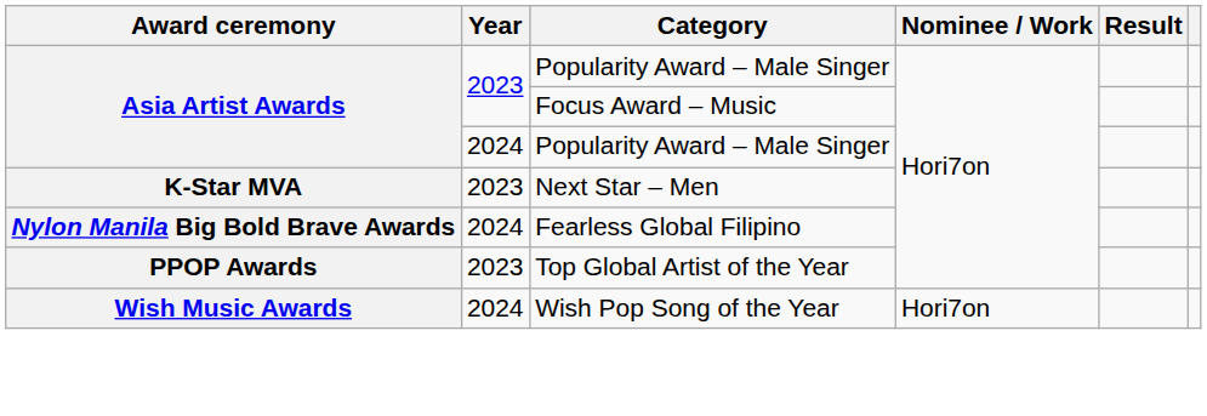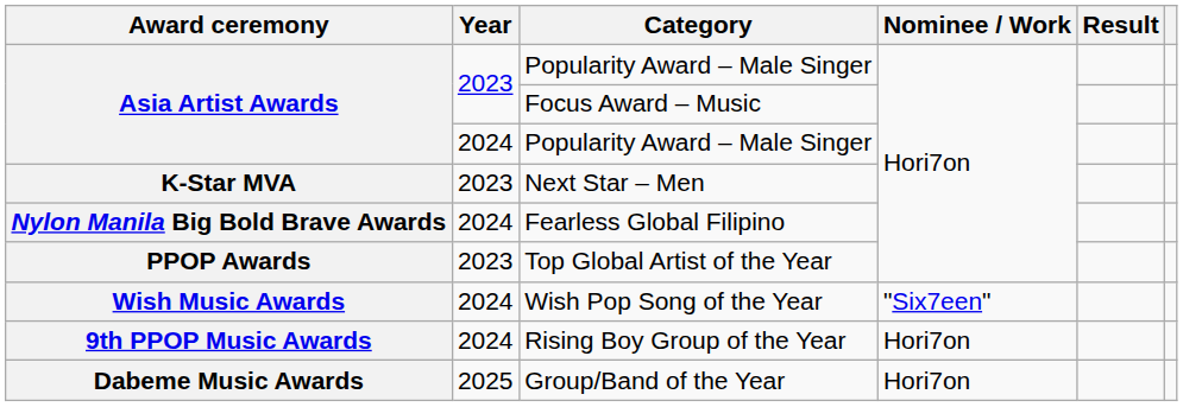 <table class="wikitable plainrowheaders sortable">
 <tr>
 <th scope="col">Award ceremony</th>
 <th scope="col">Year</th>
 <th scope="col">Category</th>
 <th scope="col">Nominee / Work</th>
 <th scope="col">Result</th>
 <th scope="col" class="unsortable"></th>
 </tr>
 <tr>
 <th rowspan="3" scope="row"><a href='#'>Asia Artist Awards</a></th>
 <td rowspan="2"><a href='#'>2023</a></td>
 <td>Popularity Award – Male Singer</td>
 <td rowspan="6">Hori7on</td>
 <td></td>
 <td align="center"></td>
 </tr>
 <tr>
 <td>Focus Award – Music</td>
 <td></td>
 <td align="center"></td>
 </tr>
 <tr>
 <td>2024</td>
 <td>Popularity Award – Male Singer</td>
 <td></td>
 <td align="center"></td>
 </tr>
 <tr>
 <th scope="row">K-Star MVA</th>
 <td>2023</td>
 <td>Next Star – Men</td>
 <td></td>
 <td align="center"></td>
 </tr>
 <tr>
 <th scope="row"><a href='#'><em>Nylon Manila</em></a> Big Bold Brave Awards</th>
 <td>2024</td>
 <td>Fearless Global Filipino</td>
 <td></td>
 <td align="center"></td>
 </tr>
 <tr>
 <th scope="row">PPOP Awards</th>
 <td>2023</td>
 <td>Top Global Artist of the Year</td>
 <td></td>
 <td align="center"></td>
 </tr>
 <tr>
 <th scope="row"><a href='#'>Wish Music Awards</a></th>
 <td>2024</td>
 <td>Wish Pop Song of the Year</td>
+<td>"<a href='#'>Six7een</a>"</td>
+<td></td>
+<td align="center"></td>
+</tr>
+<tr>
+<th scope="row"><a href='#'>9th PPOP Music Awards</a></th>
+<td>2024</td>
+<td>Rising Boy Group of the Year</td>
 <td>Hori7on</td>
 <td></td>
 <td align="center"></td>
 </tr>
+<tr>
+<th scope="row">Dabeme Music Awards</th>
+<td>2025</td>
+<td>Group/Band of the Year</td>
+<td>Hori7on</td>
+<td></td>
+<td></td>
+</tr>
 </table>
